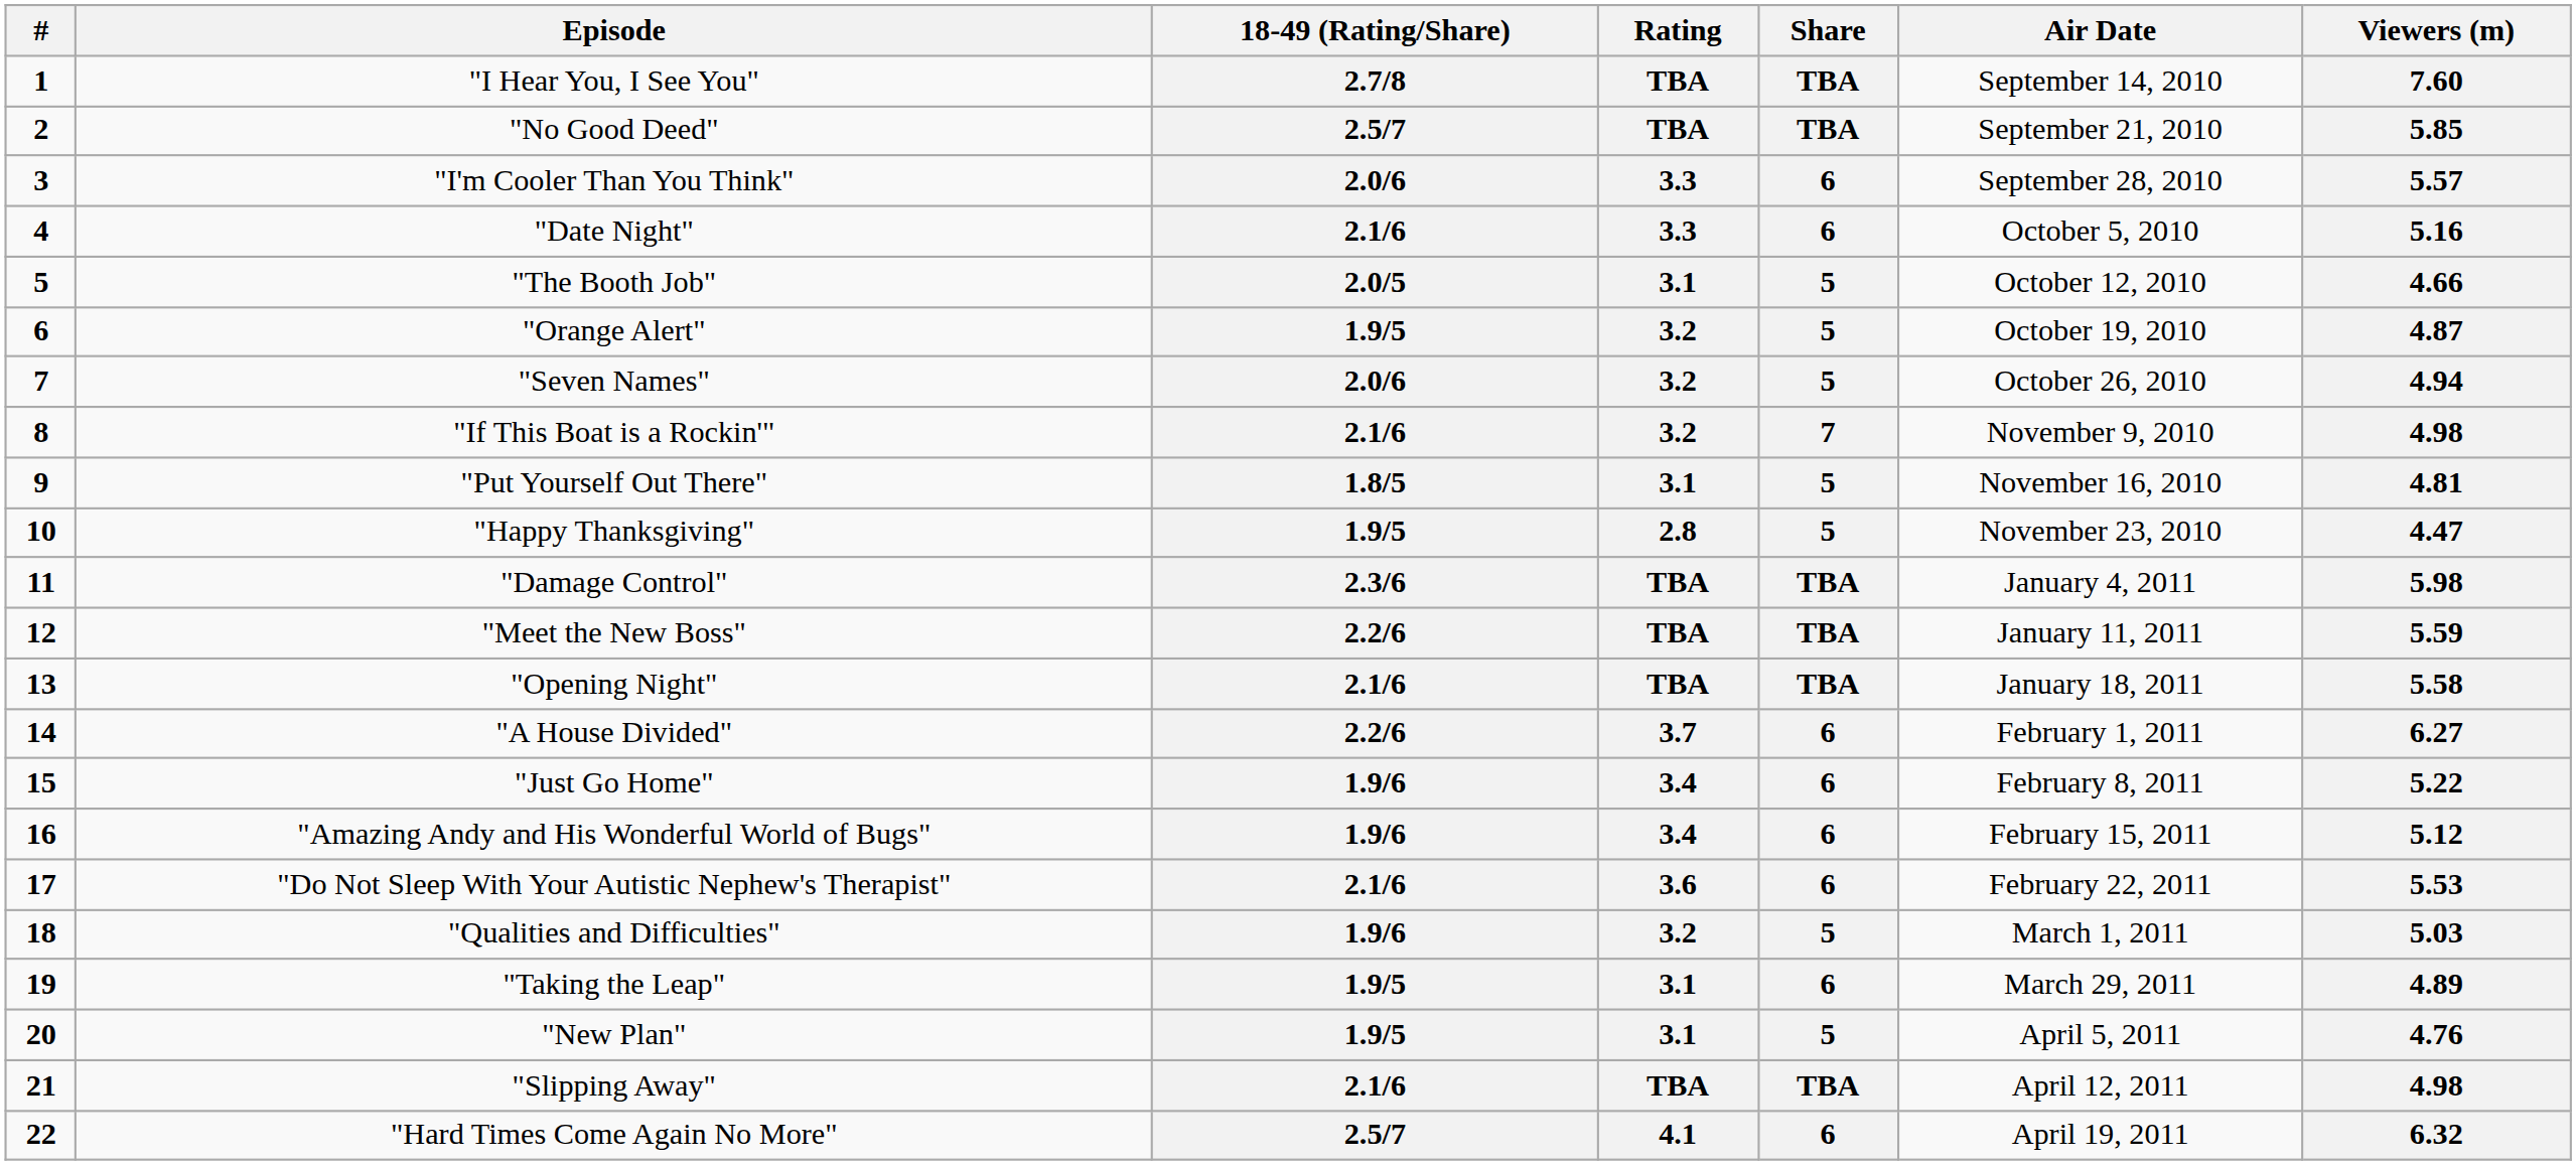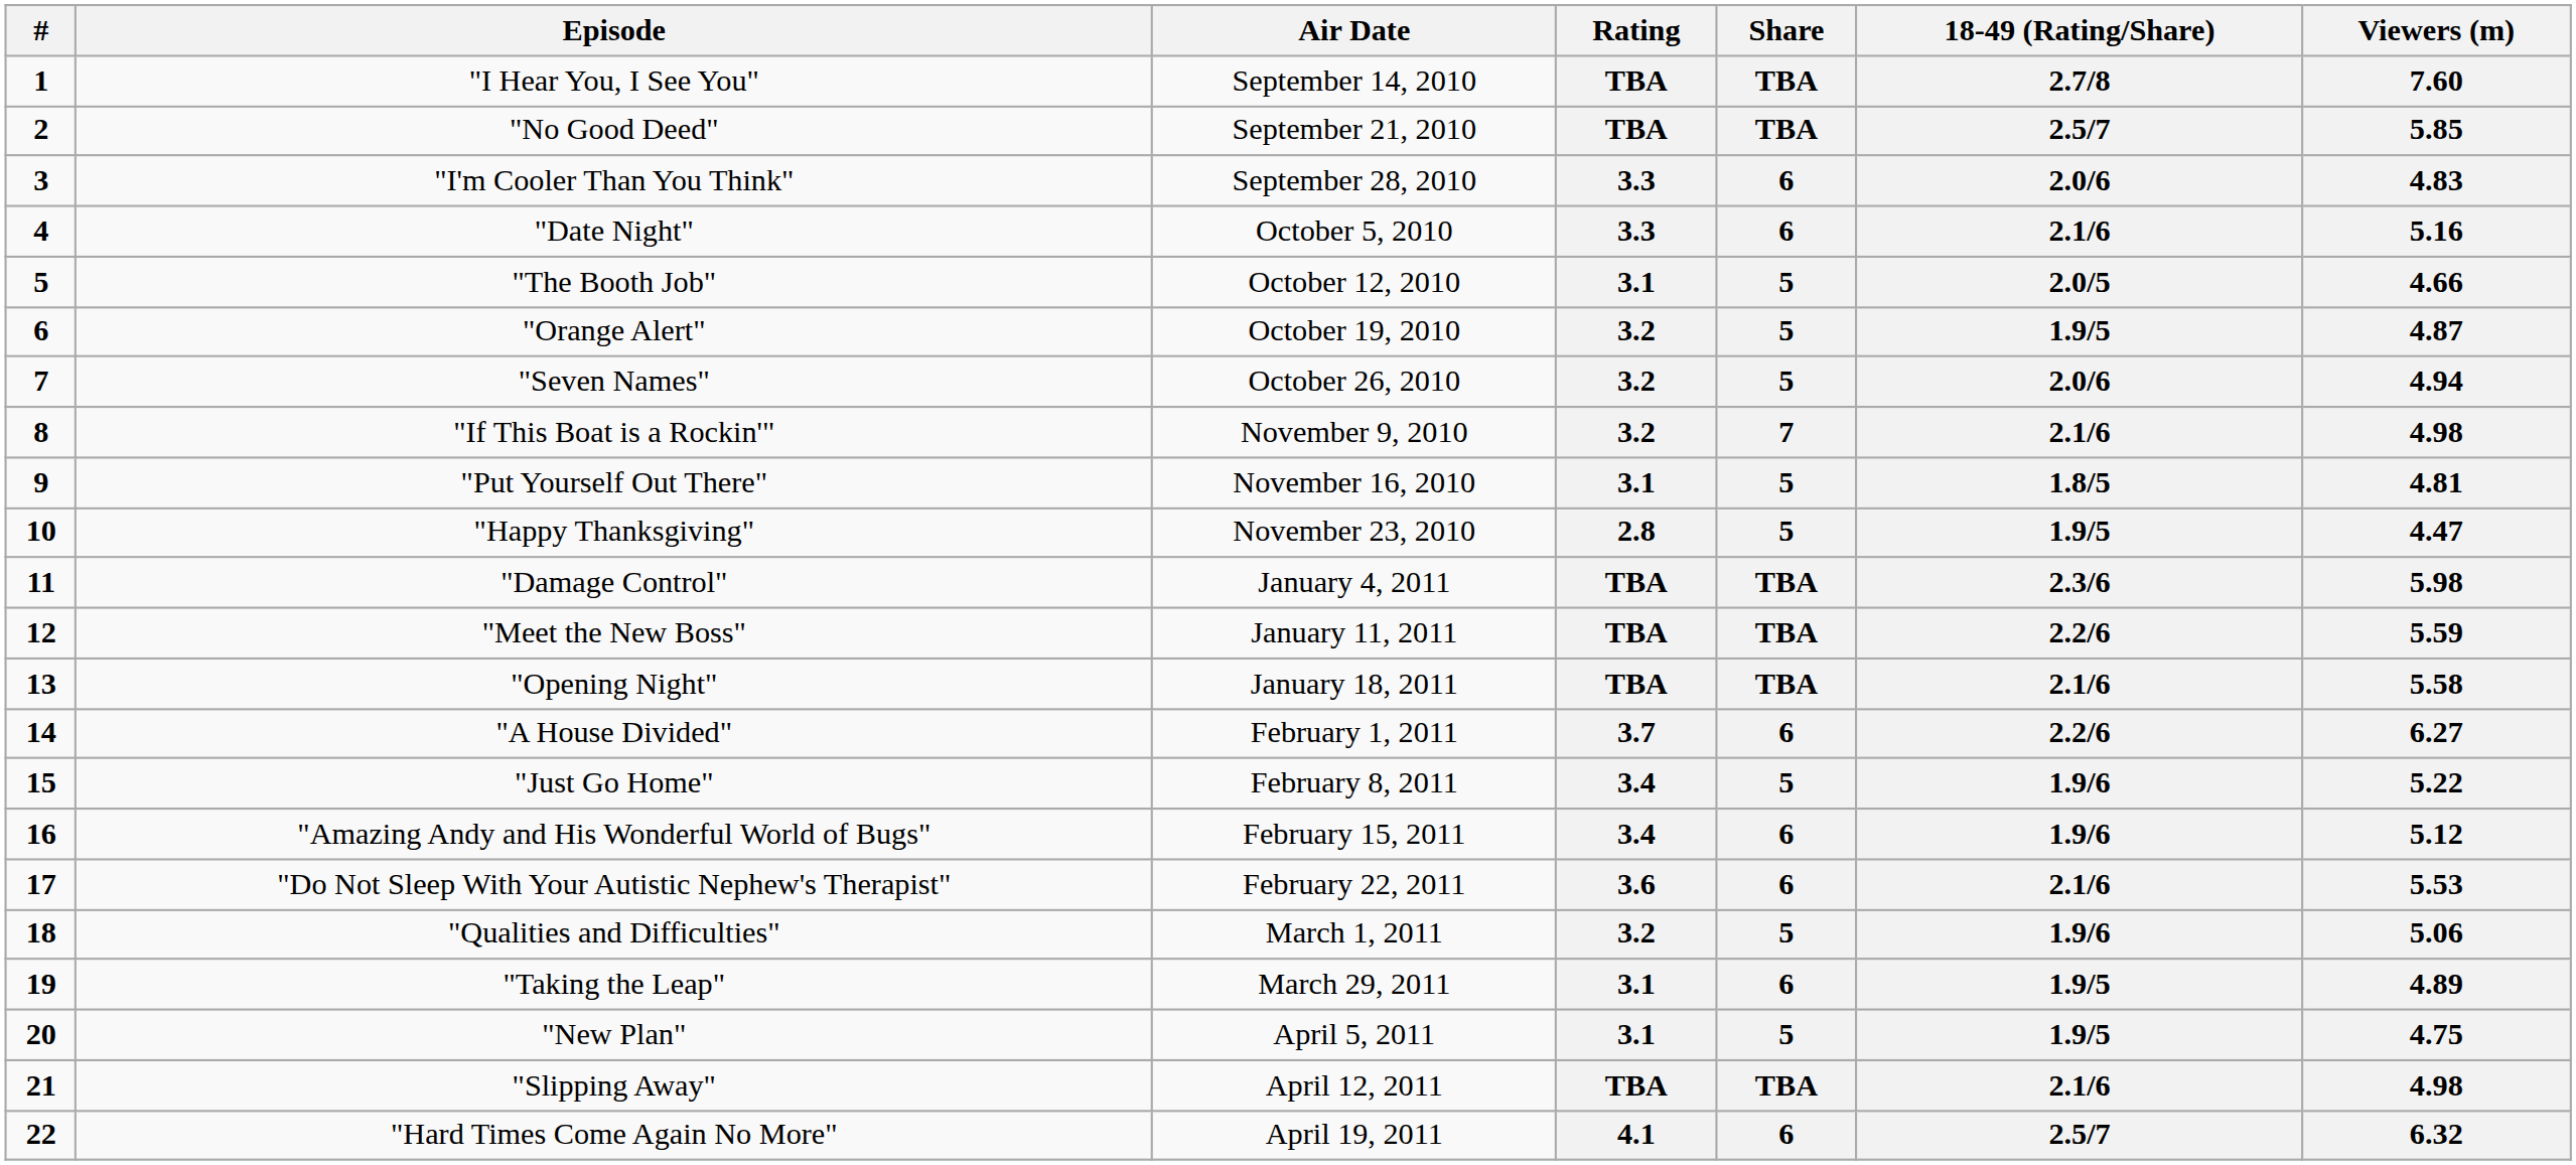 <table class="wikitable" style="font-size:90%; text-align:center; width: 96%; margin-left: auto; margin-right: auto;">
 <tr>
 <th>#</th>
 <th>Episode</th>
-<th>18-49 (Rating/Share)</th>
+<th>Air Date</th>
 <th>Rating</th>
 <th>Share</th>
-<th>Air Date</th>
+<th>18-49 (Rating/Share)</th>
 <th>Viewers (m)</th>
 </tr>
 <tr>
 <td style="text-align:center"><strong>1</strong></td>
 <td>"I Hear You, I See You"</td>
-<th style="text-align:center">2.7/8</th>
+<td>September 14, 2010</td>
 <th style="text-align:center">TBA</th>
 <th style="text-align:center">TBA</th>
-<td>September 14, 2010</td>
+<th style="text-align:center">2.7/8</th>
 <th style="text-align:center">7.60</th>
 </tr>
 <tr>
 <td style="text-align:center"><strong>2</strong></td>
 <td>"No Good Deed"</td>
-<th style="text-align:center">2.5/7</th>
+<td>September 21, 2010</td>
 <th style="text-align:center">TBA</th>
 <th style="text-align:center">TBA</th>
-<td>September 21, 2010</td>
+<th style="text-align:center">2.5/7</th>
 <th style="text-align:center">5.85</th>
 </tr>
 <tr>
 <td style="text-align:center"><strong>3</strong></td>
 <td>"I'm Cooler Than You Think"</td>
-<th style="text-align:center">2.0/6</th>
+<td>September 28, 2010</td>
 <th style="text-align:center">3.3</th>
 <th style="text-align:center">6</th>
-<td>September 28, 2010</td>
-<th style="text-align:center">5.57</th>
+<th style="text-align:center">2.0/6</th>
+<th style="text-align:center">4.83</th>
 </tr>
 <tr>
 <td style="text-align:center"><strong>4</strong></td>
 <td>"Date Night"</td>
-<th style="text-align:center">2.1/6</th>
+<td>October 5, 2010</td>
 <th style="text-align:center">3.3</th>
 <th style="text-align:center">6</th>
-<td>October 5, 2010</td>
+<th style="text-align:center">2.1/6</th>
 <th style="text-align:center">5.16</th>
 </tr>
 <tr>
 <td style="text-align:center"><strong>5</strong></td>
 <td>"The Booth Job"</td>
-<th style="text-align:center">2.0/5</th>
+<td>October 12, 2010</td>
 <th style="text-align:center">3.1</th>
 <th style="text-align:center">5</th>
-<td>October 12, 2010</td>
+<th style="text-align:center">2.0/5</th>
 <th style="text-align:center">4.66</th>
 </tr>
 <tr>
 <td style="text-align:center"><strong>6</strong></td>
 <td>"Orange Alert"</td>
-<th style="text-align:center">1.9/5</th>
+<td>October 19, 2010</td>
 <th style="text-align:center">3.2</th>
 <th style="text-align:center">5</th>
-<td>October 19, 2010</td>
+<th style="text-align:center">1.9/5</th>
 <th style="text-align:center">4.87</th>
 </tr>
 <tr>
 <td style="text-align:center"><strong>7</strong></td>
 <td>"Seven Names"</td>
-<th style="text-align:center">2.0/6</th>
+<td>October 26, 2010</td>
 <th style="text-align:center">3.2</th>
 <th style="text-align:center">5</th>
-<td>October 26, 2010</td>
+<th style="text-align:center">2.0/6</th>
 <th style="text-align:center">4.94</th>
 </tr>
 <tr>
 <td style="text-align:center"><strong>8</strong></td>
 <td>"If This Boat is a Rockin'"</td>
-<th style="text-align:center">2.1/6</th>
+<td>November 9, 2010</td>
 <th style="text-align:center">3.2</th>
 <th style="text-align:center">7</th>
-<td>November 9, 2010</td>
+<th style="text-align:center">2.1/6</th>
 <th style="text-align:center">4.98</th>
 </tr>
 <tr>
 <td style="text-align:center"><strong>9</strong></td>
 <td>"Put Yourself Out There"</td>
-<th style="text-align:center">1.8/5</th>
+<td>November 16, 2010</td>
 <th style="text-align:center">3.1</th>
 <th style="text-align:center">5</th>
-<td>November 16, 2010</td>
+<th style="text-align:center">1.8/5</th>
 <th style="text-align:center">4.81</th>
 </tr>
 <tr>
 <td style="text-align:center"><strong>10</strong></td>
 <td>"Happy Thanksgiving"</td>
-<th style="text-align:center">1.9/5</th>
+<td>November 23, 2010</td>
 <th style="text-align:center">2.8</th>
 <th style="text-align:center">5</th>
-<td>November 23, 2010</td>
+<th style="text-align:center">1.9/5</th>
 <th style="text-align:center">4.47</th>
 </tr>
 <tr>
 <td style="text-align:center"><strong>11</strong></td>
 <td>"Damage Control"</td>
-<th style="text-align:center">2.3/6</th>
+<td>January 4, 2011</td>
 <th style="text-align:center">TBA</th>
 <th style="text-align:center">TBA</th>
-<td>January 4, 2011</td>
+<th style="text-align:center">2.3/6</th>
 <th style="text-align:center">5.98</th>
 </tr>
 <tr>
 <td style="text-align:center"><strong>12</strong></td>
 <td>"Meet the New Boss"</td>
-<th style="text-align:center">2.2/6</th>
+<td>January 11, 2011</td>
 <th style="text-align:center">TBA</th>
 <th style="text-align:center">TBA</th>
-<td>January 11, 2011</td>
+<th style="text-align:center">2.2/6</th>
 <th style="text-align:center">5.59</th>
 </tr>
 <tr>
 <td style="text-align:center"><strong>13</strong></td>
 <td>"Opening Night"</td>
-<th style="text-align:center">2.1/6</th>
+<td>January 18, 2011</td>
 <th style="text-align:center">TBA</th>
 <th style="text-align:center">TBA</th>
-<td>January 18, 2011</td>
+<th style="text-align:center">2.1/6</th>
 <th style="text-align:center">5.58</th>
 </tr>
 <tr>
 <td style="text-align:center"><strong>14</strong></td>
 <td>"A House Divided"</td>
-<th style="text-align:center">2.2/6</th>
+<td>February 1, 2011</td>
 <th style="text-align:center">3.7</th>
 <th style="text-align:center">6</th>
-<td>February 1, 2011</td>
+<th style="text-align:center">2.2/6</th>
 <th style="text-align:center">6.27</th>
 </tr>
 <tr>
 <td style="text-align:center"><strong>15</strong></td>
 <td>"Just Go Home"</td>
+<td>February 8, 2011</td>
+<th style="text-align:center">3.4</th>
+<th style="text-align:center">5</th>
 <th style="text-align:center">1.9/6</th>
-<th style="text-align:center">3.4</th>
-<th style="text-align:center">6</th>
-<td>February 8, 2011</td>
 <th style="text-align:center">5.22</th>
 </tr>
 <tr>
 <td style="text-align:center"><strong>16</strong></td>
 <td>"Amazing Andy and His Wonderful World of Bugs"</td>
-<th style="text-align:center">1.9/6</th>
+<td>February 15, 2011</td>
 <th style="text-align:center">3.4</th>
 <th style="text-align:center">6</th>
-<td>February 15, 2011</td>
+<th style="text-align:center">1.9/6</th>
 <th style="text-align:center">5.12</th>
 </tr>
 <tr>
 <td style="text-align:center"><strong>17</strong></td>
 <td>"Do Not Sleep With Your Autistic Nephew's Therapist"</td>
-<th style="text-align:center">2.1/6</th>
+<td>February 22, 2011</td>
 <th style="text-align:center">3.6</th>
 <th style="text-align:center">6</th>
-<td>February 22, 2011</td>
+<th style="text-align:center">2.1/6</th>
 <th style="text-align:center">5.53</th>
 </tr>
 <tr>
 <td style="text-align:center"><strong>18</strong></td>
 <td>"Qualities and Difficulties"</td>
-<th style="text-align:center">1.9/6</th>
+<td>March 1, 2011</td>
 <th style="text-align:center">3.2</th>
 <th style="text-align:center">5</th>
-<td>March 1, 2011</td>
-<th style="text-align:center">5.03</th>
+<th style="text-align:center">1.9/6</th>
+<th style="text-align:center">5.06</th>
 </tr>
 <tr>
 <td style="text-align:center"><strong>19</strong></td>
 <td>"Taking the Leap"</td>
-<th style="text-align:center">1.9/5</th>
+<td>March 29, 2011</td>
 <th style="text-align:center">3.1</th>
 <th style="text-align:center">6</th>
-<td>March 29, 2011</td>
+<th style="text-align:center">1.9/5</th>
 <th style="text-align:center">4.89</th>
 </tr>
 <tr>
 <td style="text-align:center"><strong>20</strong></td>
 <td>"New Plan"</td>
-<th style="text-align:center">1.9/5</th>
+<td>April 5, 2011</td>
 <th style="text-align:center">3.1</th>
 <th style="text-align:center">5</th>
-<td>April 5, 2011</td>
-<th style="text-align:center">4.76</th>
+<th style="text-align:center">1.9/5</th>
+<th style="text-align:center">4.75</th>
 </tr>
 <tr>
 <td style="text-align:center"><strong>21</strong></td>
 <td>"Slipping Away"</td>
-<th style="text-align:center">2.1/6</th>
+<td>April 12, 2011</td>
 <th style="text-align:center">TBA</th>
 <th style="text-align:center">TBA</th>
-<td>April 12, 2011</td>
+<th style="text-align:center">2.1/6</th>
 <th style="text-align:center">4.98</th>
 </tr>
 <tr>
 <td style="text-align:center"><strong>22</strong></td>
 <td>"Hard Times Come Again No More"</td>
-<th style="text-align:center">2.5/7</th>
+<td>April 19, 2011</td>
 <th style="text-align:center">4.1</th>
 <th style="text-align:center">6</th>
-<td>April 19, 2011</td>
+<th style="text-align:center">2.5/7</th>
 <th style="text-align:center">6.32</th>
 </tr>
 </table>
